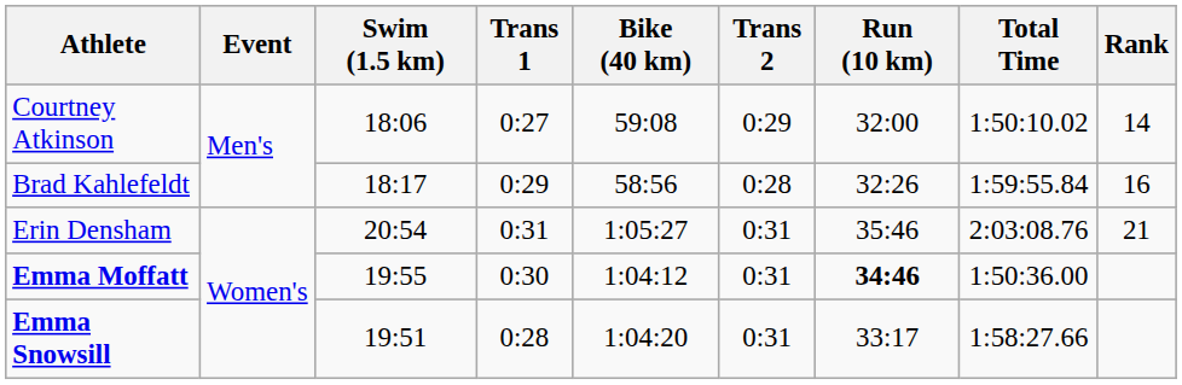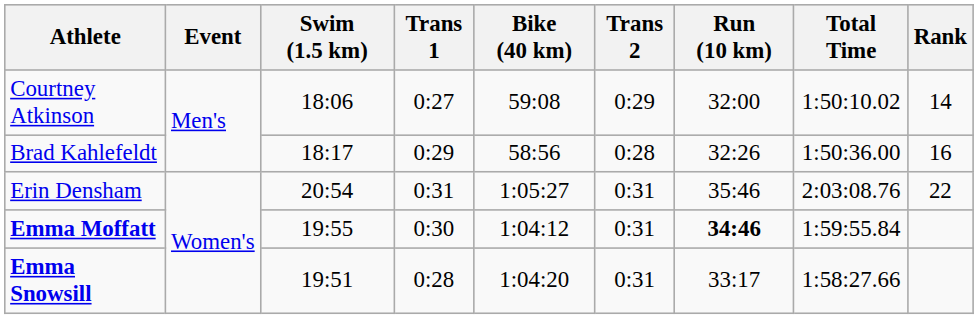 <table class="wikitable" style="font-size:90%">
 <tr>
 <th>Athlete</th>
 <th>Event</th>
 <th>Swim (1.5 km)</th>
 <th>Trans 1</th>
 <th>Bike (40 km)</th>
 <th>Trans 2</th>
 <th>Run (10 km)</th>
 <th>Total Time</th>
 <th>Rank</th>
 </tr>
 <tr align=center>
 <td align=left><a href='#'>Courtney Atkinson</a></td>
 <td align=left rowspan=2><a href='#'>Men's</a></td>
 <td>18:06</td>
 <td>0:27</td>
 <td>59:08</td>
 <td>0:29</td>
 <td>32:00</td>
 <td>1:50:10.02</td>
 <td>14</td>
 </tr>
 <tr align=center>
 <td align=left><a href='#'>Brad Kahlefeldt</a></td>
 <td>18:17</td>
 <td>0:29</td>
 <td>58:56</td>
 <td>0:28</td>
 <td>32:26</td>
-<td>1:59:55.84</td>
+<td>1:50:36.00</td>
 <td>16</td>
 </tr>
 <tr align=center>
 <td align=left><a href='#'>Erin Densham</a></td>
 <td align=left rowspan=3><a href='#'>Women's</a></td>
 <td>20:54</td>
 <td>0:31</td>
 <td>1:05:27</td>
 <td>0:31</td>
 <td>35:46</td>
 <td>2:03:08.76</td>
-<td>21</td>
+<td>22</td>
 </tr>
 <tr align=center>
 <td align=left><strong><a href='#'>Emma Moffatt</a></strong></td>
 <td>19:55</td>
 <td>0:30</td>
 <td>1:04:12</td>
 <td>0:31</td>
 <td><strong>34:46</strong></td>
-<td>1:50:36.00</td>
+<td>1:59:55.84</td>
 <td></td>
 </tr>
 <tr align=center>
 <td align=left><strong><a href='#'>Emma Snowsill</a></strong></td>
 <td>19:51</td>
 <td>0:28</td>
 <td>1:04:20</td>
 <td>0:31</td>
 <td>33:17</td>
 <td>1:58:27.66</td>
 <td></td>
 </tr>
 </table>
